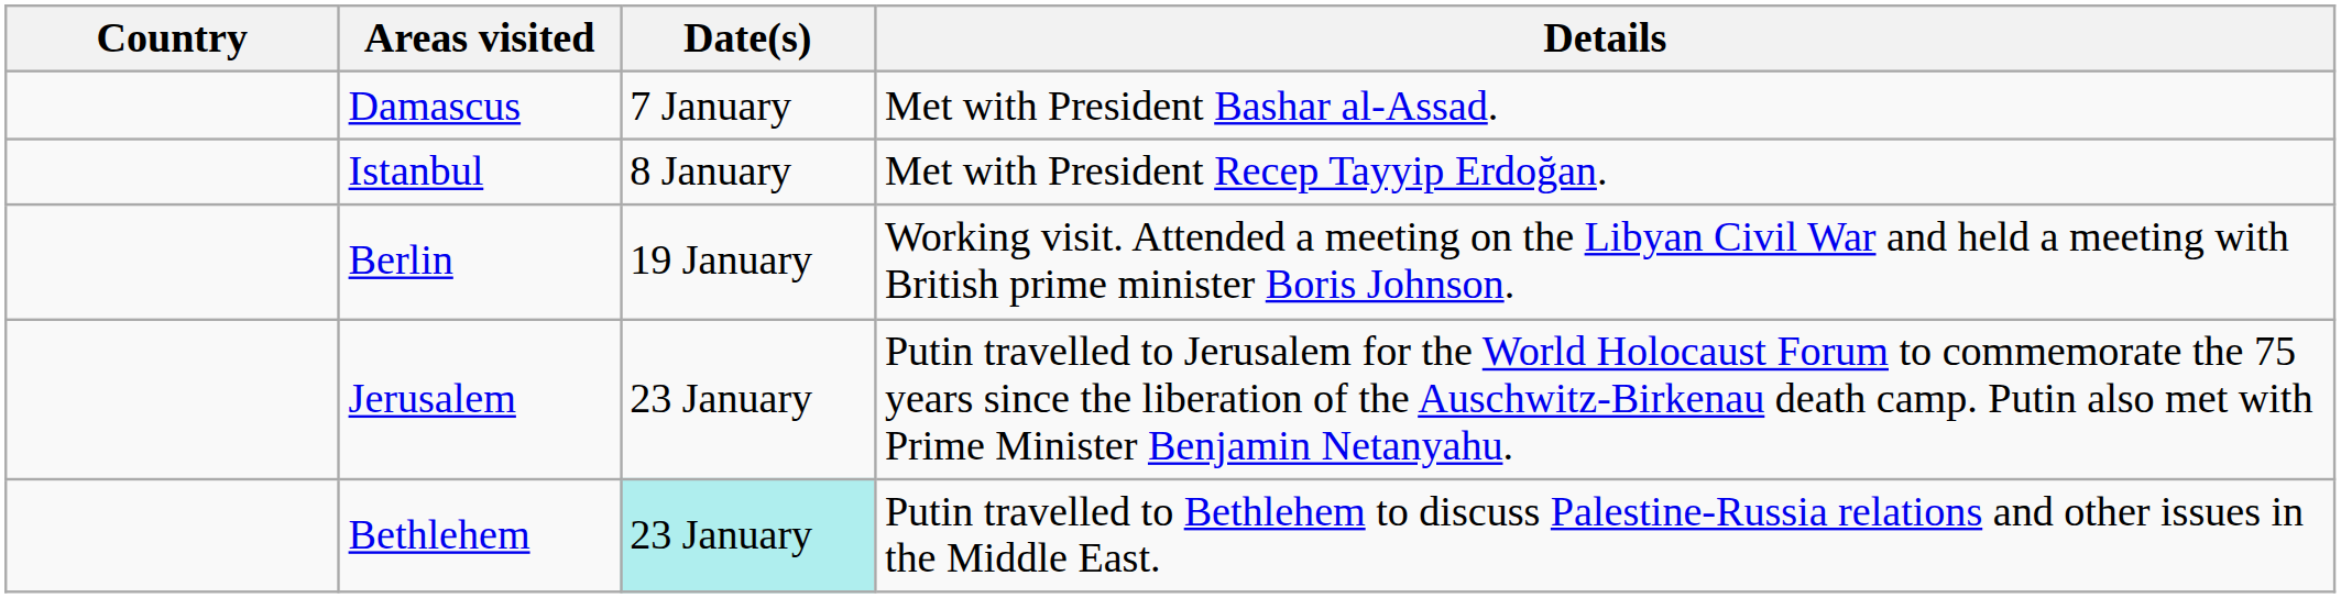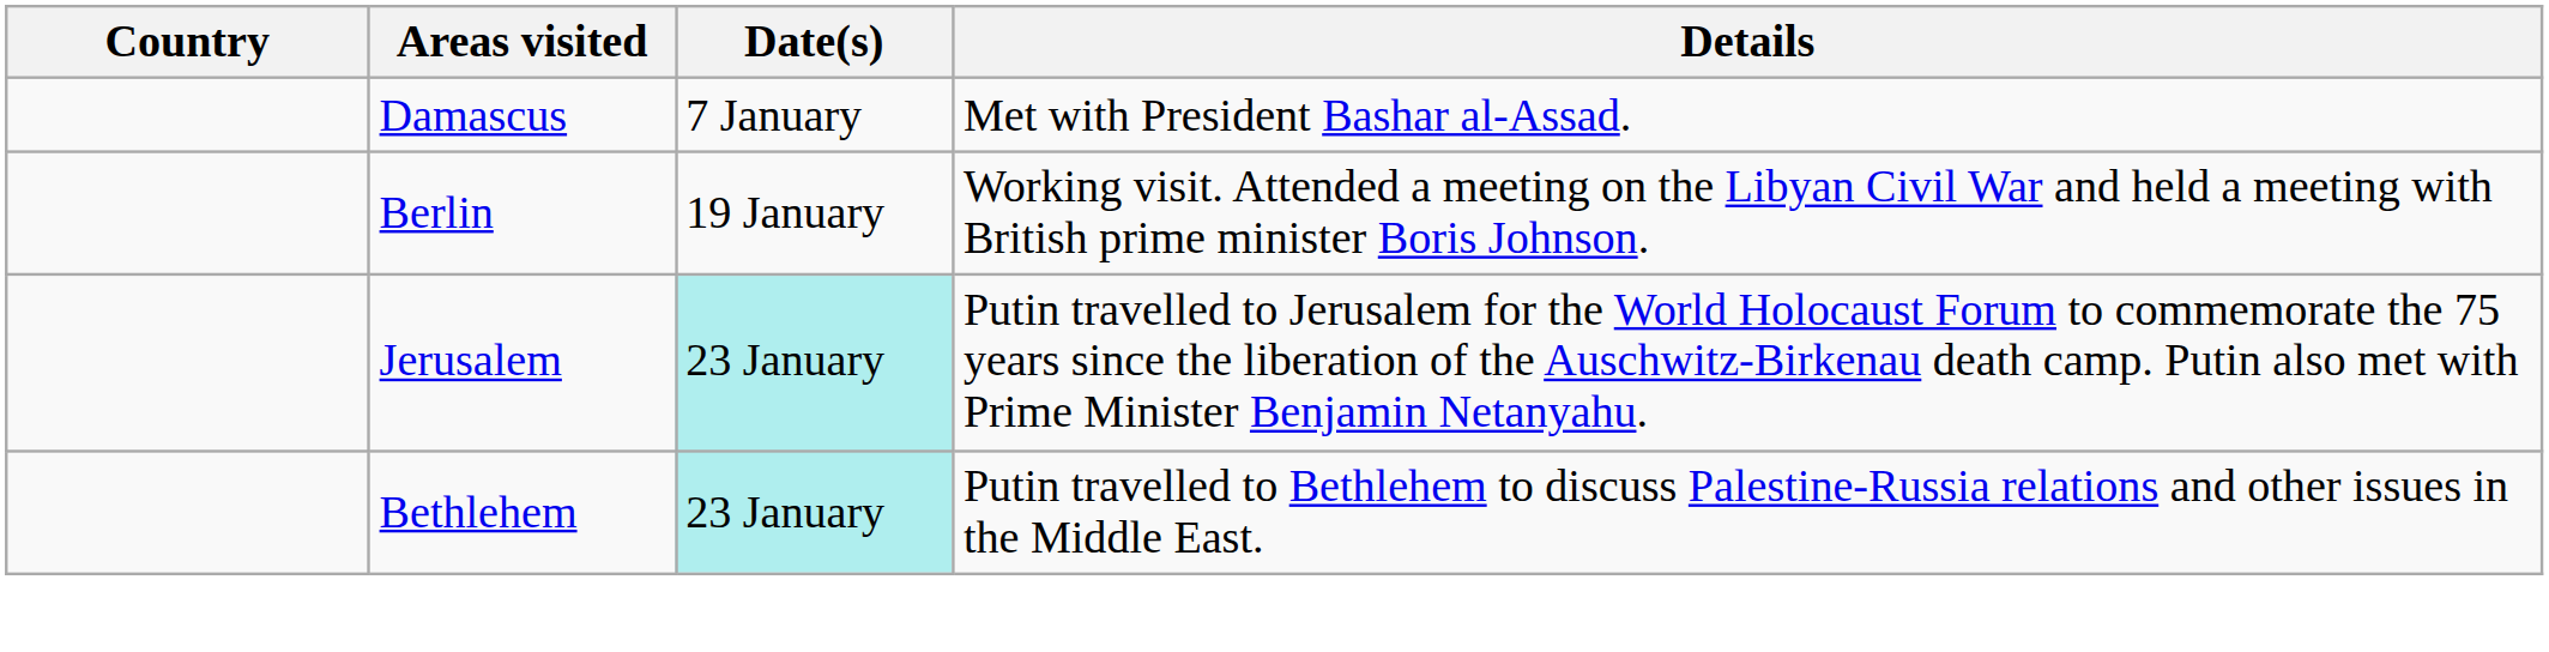 <table class="wikitable sortable outercollapse" style="margin: 1em auto 1em auto">
 <tr>
 <th width=120>Country</th>
 <th width=100>Areas visited</th>
 <th width=90>Date(s)</th>
 <th style="width:550px;" class="unsortable">Details</th>
 </tr>
 <tr>
 <td></td>
 <td><a href='#'>Damascus</a></td>
 <td>7 January</td>
 <td>Met with President <a href='#'>Bashar al-Assad</a>.</td>
 </tr>
 <tr>
 <td></td>
-<td><a href='#'>Istanbul</a></td>
-<td>8 January</td>
-<td>Met with President <a href='#'>Recep Tayyip Erdoğan</a>.</td>
-</tr>
-<tr>
-<td></td>
 <td><a href='#'>Berlin</a></td>
 <td>19 January</td>
 <td>Working visit. Attended a meeting on the <a href='#'>Libyan Civil War</a> and held a meeting with British prime minister <a href='#'>Boris Johnson</a>.</td>
 </tr>
 <tr>
 <td></td>
 <td><a href='#'>Jerusalem</a></td>
-<td>23 January</td>
+<td style="background: paleturquoise;">23 January</td>
 <td>Putin travelled to Jerusalem for the <a href='#'>World Holocaust Forum</a> to commemorate the 75 years since the liberation of the <a href='#'>Auschwitz-Birkenau</a> death camp. Putin also met with Prime Minister <a href='#'>Benjamin Netanyahu</a>.</td>
 </tr>
 <tr>
 <td></td>
 <td><a href='#'>Bethlehem</a></td>
 <td style="background: paleturquoise;">23 January</td>
 <td>Putin travelled to <a href='#'>Bethlehem</a> to discuss <a href='#'>Palestine-Russia relations</a> and other issues in the Middle East.</td>
 </tr>
 </table>
